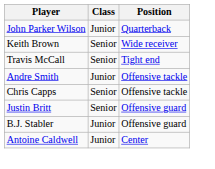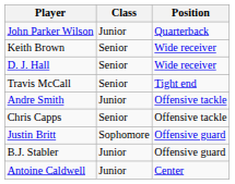 <table class="wikitable">
 <tr>
 <th>Player</th>
 <th>Class</th>
 <th>Position</th>
 </tr>
 <tr>
 <td><a href='#'>John Parker Wilson</a></td>
 <td>Junior</td>
 <td><a href='#'>Quarterback</a></td>
 </tr>
 <tr>
 <td>Keith Brown</td>
+<td>Senior</td>
+<td><a href='#'>Wide receiver</a></td>
+</tr>
+<tr>
+<td><a href='#'>D. J. Hall</a></td>
 <td>Senior</td>
 <td><a href='#'>Wide receiver</a></td>
 </tr>
 <tr>
 <td>Travis McCall</td>
 <td>Senior</td>
 <td><a href='#'>Tight end</a></td>
 </tr>
 <tr>
 <td><a href='#'>Andre Smith</a></td>
 <td>Junior</td>
 <td><a href='#'>Offensive tackle</a></td>
 </tr>
 <tr>
 <td>Chris Capps</td>
 <td>Senior</td>
 <td>Offensive tackle</td>
 </tr>
 <tr>
 <td><a href='#'>Justin Britt</a></td>
-<td>Senior</td>
+<td>Sophomore</td>
 <td><a href='#'>Offensive guard</a></td>
 </tr>
 <tr>
 <td>B.J. Stabler</td>
 <td>Junior</td>
 <td>Offensive guard</td>
 </tr>
 <tr>
 <td><a href='#'>Antoine Caldwell</a></td>
 <td>Junior</td>
 <td><a href='#'>Center</a></td>
 </tr>
 </table>
